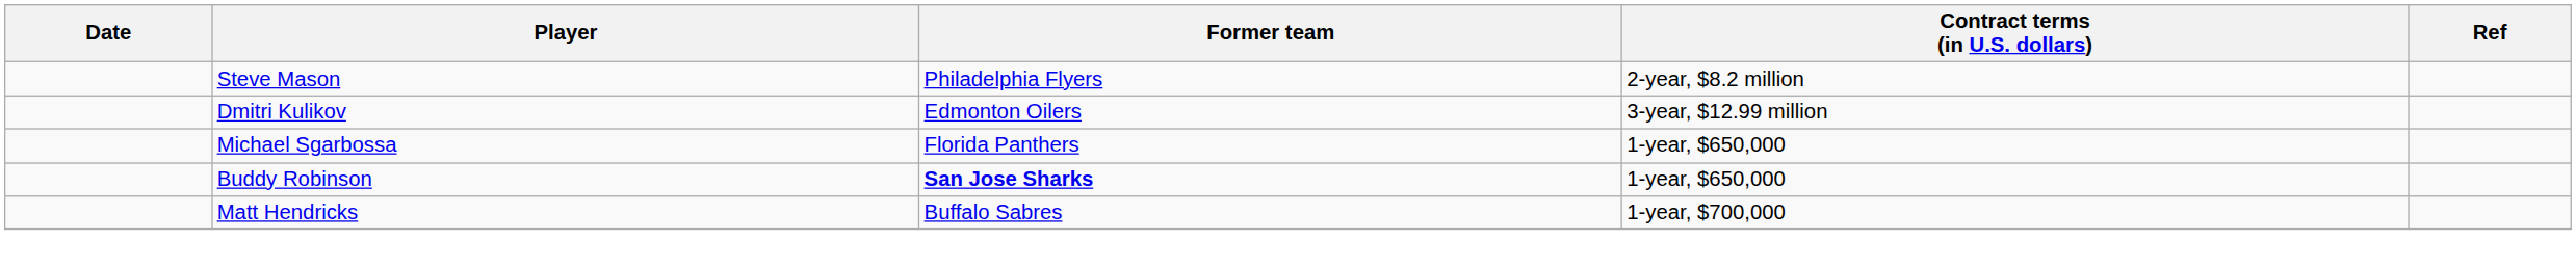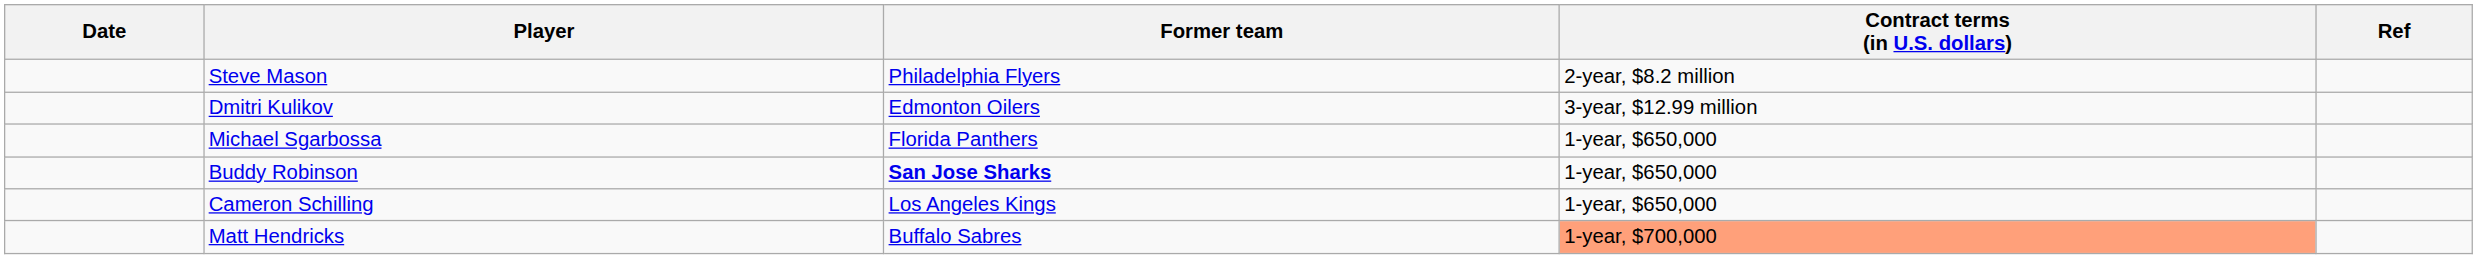 <table class="wikitable" width=98%>
 <tr align="center" bgcolor="#dddddd">
 <th>Date</th>
 <th>Player</th>
 <th>Former team</th>
 <th>Contract terms<br>(in <a href='#'>U.S. dollars</a>)</th>
 <th>Ref</th>
 </tr>
 <tr>
 <td></td>
 <td><a href='#'>Steve Mason</a></td>
 <td><a href='#'>Philadelphia Flyers</a></td>
 <td>2-year, $8.2 million</td>
 <td></td>
 </tr>
 <tr>
 <td></td>
 <td><a href='#'>Dmitri Kulikov</a></td>
 <td><a href='#'>Edmonton Oilers</a></td>
 <td>3-year, $12.99 million</td>
 <td></td>
 </tr>
 <tr>
 <td></td>
 <td><a href='#'>Michael Sgarbossa</a></td>
 <td><a href='#'>Florida Panthers</a></td>
 <td>1-year, $650,000</td>
 <td></td>
 </tr>
 <tr>
 <td></td>
 <td><a href='#'>Buddy Robinson</a></td>
 <td><strong><a href='#'>San Jose Sharks</a></strong></td>
 <td>1-year, $650,000</td>
 <td></td>
 </tr>
 <tr>
 <td></td>
+<td><a href='#'>Cameron Schilling</a></td>
+<td><a href='#'>Los Angeles Kings</a></td>
+<td>1-year, $650,000</td>
+<td></td>
+</tr>
+<tr>
+<td></td>
 <td><a href='#'>Matt Hendricks</a></td>
 <td><a href='#'>Buffalo Sabres</a></td>
-<td>1-year, $700,000</td>
+<td style="background: lightsalmon;">1-year, $700,000</td>
 <td></td>
 </tr>
 </table>
